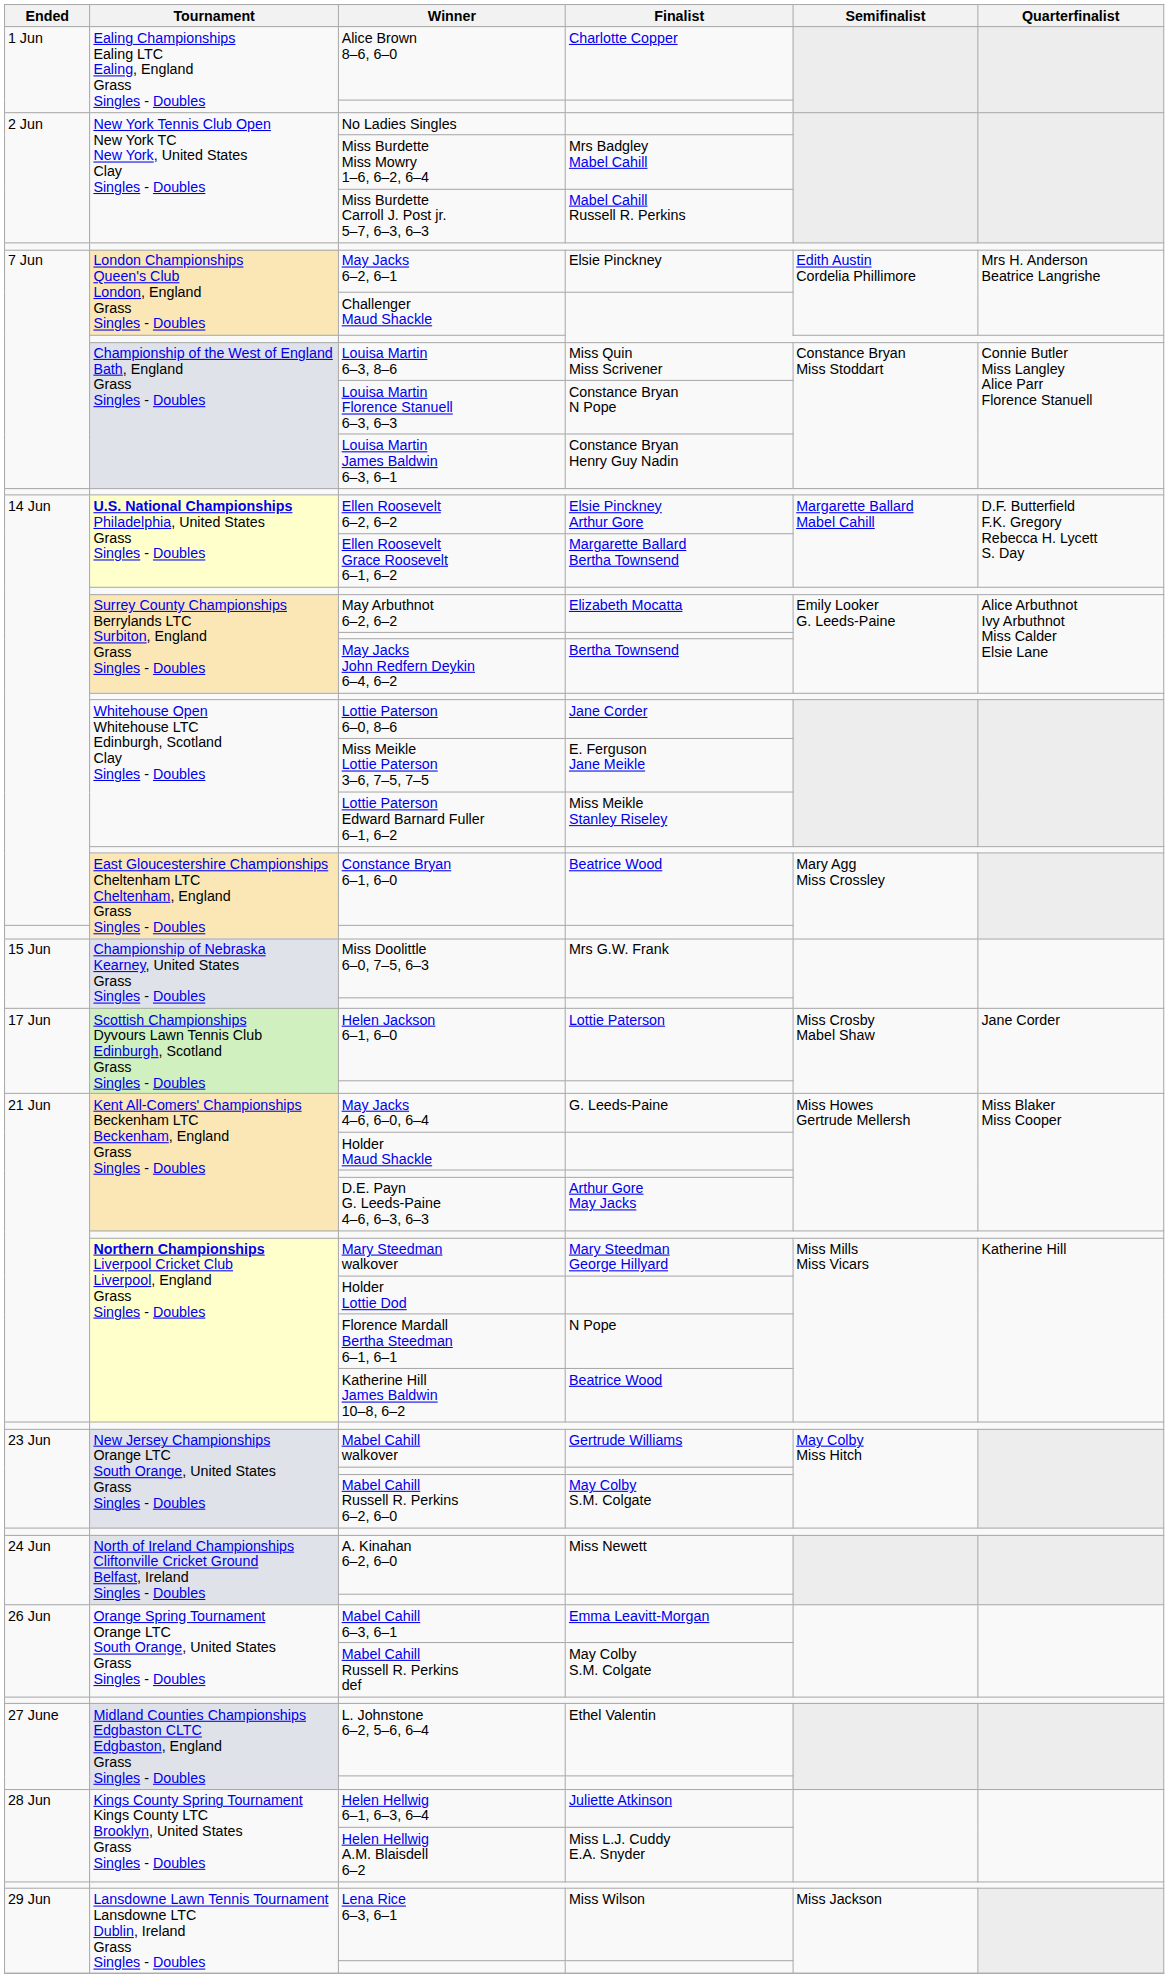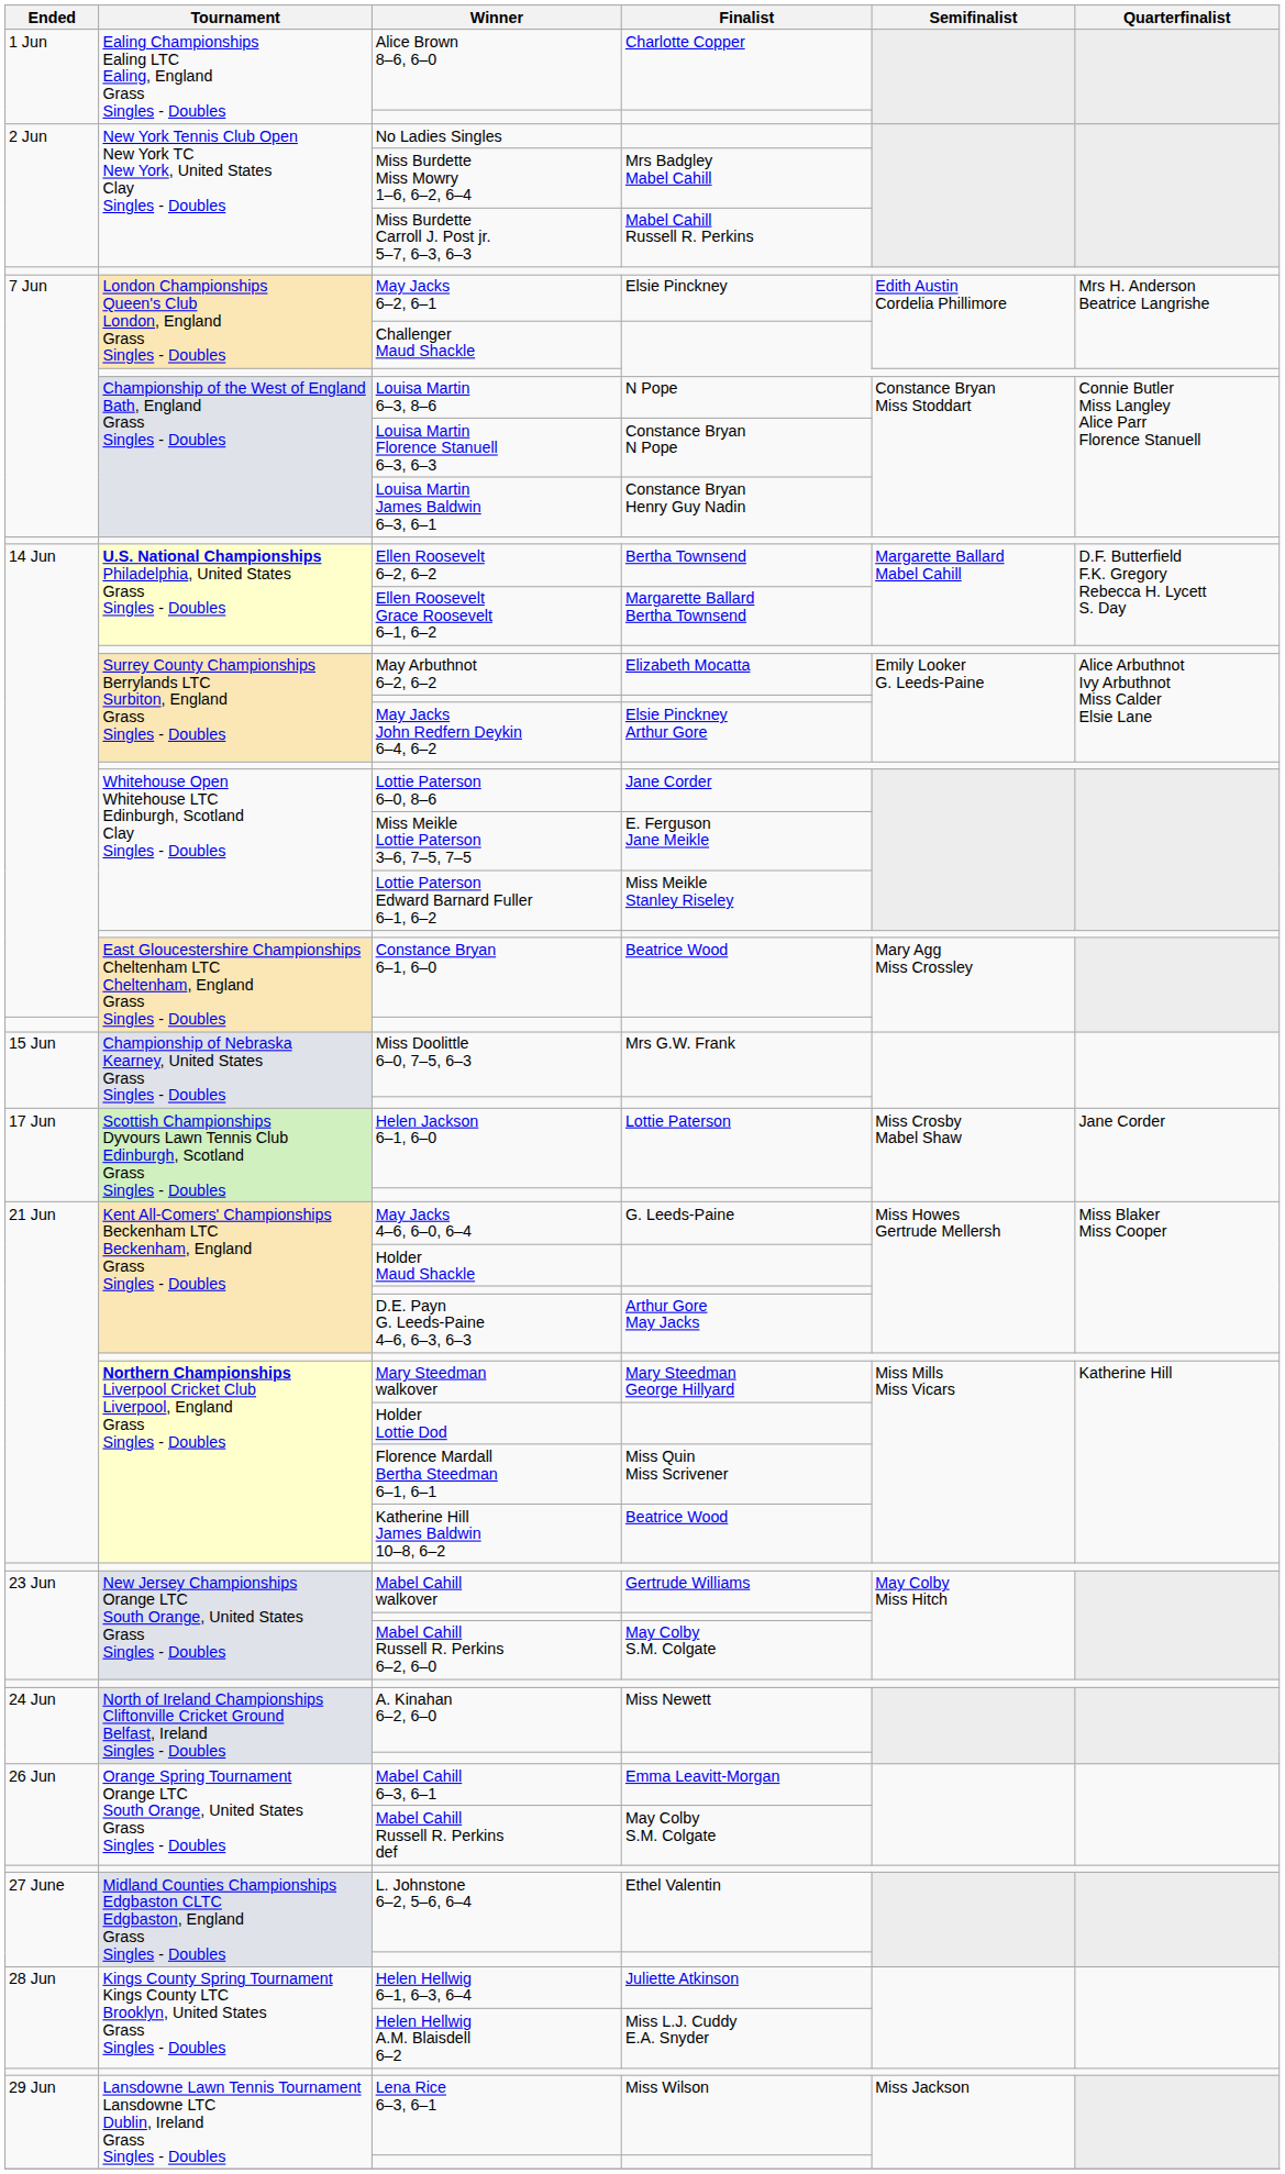 <table class="wikitable" style="font-size:85%;">
 <tr>
 <th width="75">Ended</th>
 <th width="230">Tournament</th>
 <th width="210">Winner</th>
 <th width="210">Finalist</th>
 <th width="170">Semifinalist</th>
 <th width="170">Quarterfinalist</th>
 </tr>
 <tr valign=top>
 <td rowspan=2>1 Jun</td>
 <td rowspan=2><a href='#'>Ealing Championships</a><br>Ealing LTC<br><a href='#'>Ealing</a>, England<br>Grass<br><a href='#'>Singles</a> - <a href='#'>Doubles</a></td>
 <td> Alice Brown<br>8–6, 6–0</td>
 <td> <a href='#'>Charlotte Copper</a></td>
 <td style="background:#ededed;" rowspan=2></td>
 <td style="background:#ededed;" rowspan=2></td>
 </tr>
 <tr valign=top>
 <td></td>
 <td></td>
 </tr>
 <tr valign=top>
 <td rowspan=3>2 Jun</td>
 <td rowspan=3><a href='#'>New York Tennis Club Open</a><br>New York TC<br><a href='#'>New York</a>, United States<br>Clay<br><a href='#'>Singles</a> - <a href='#'>Doubles</a></td>
 <td>No Ladies Singles</td>
 <td></td>
 <td style="background:#ededed;" rowspan=3></td>
 <td style="background:#ededed;" rowspan=3></td>
 </tr>
 <tr valign=top>
 <td> Miss Burdette<br> Miss Mowry<br>1–6, 6–2, 6–4</td>
 <td> Mrs Badgley<br> <a href='#'>Mabel Cahill</a></td>
 </tr>
 <tr valign=top>
 <td> Miss Burdette<br> Carroll J. Post jr.<br>5–7, 6–3, 6–3</td>
 <td> <a href='#'>Mabel Cahill</a><br> Russell R. Perkins</td>
 </tr>
 <tr valign=top>
 <td></td>
 <td></td>
 </tr>
 <tr valign=top>
 <td rowspan=6>7 Jun</td>
 <td style="background:#fae7b5" rowspan=2><a href='#'>London Championships</a><br><a href='#'>Queen's Club</a><br><a href='#'>London</a>, England<br>Grass<br><a href='#'>Singles</a> - <a href='#'>Doubles</a></td>
 <td> <a href='#'>May Jacks</a><br>6–2, 6–1</td>
 <td> Elsie Pinckney</td>
 <td rowspan=2> <a href='#'>Edith Austin</a> <br> Cordelia Phillimore</td>
 <td rowspan=2> Mrs H. Anderson<br> Beatrice Langrishe</td>
 </tr>
 <tr valign=top>
 <td>Challenger<br> <a href='#'>Maud Shackle</a></td>
 </tr>
 <tr valign=top>
 <td></td>
 <td></td>
 </tr>
 <tr valign=top>
 <td style="background:#dfe2e9" rowspan=3><a href='#'>Championship of the West of England</a><br><a href='#'>Bath</a>, England<br>Grass<br><a href='#'>Singles</a> - <a href='#'>Doubles</a></td>
 <td> <a href='#'>Louisa Martin</a><br>6–3, 8–6</td>
-<td> Miss Quin<br> Miss Scrivener</td>
+<td> N Pope</td>
 <td rowspan=3> Constance Bryan <br>   Miss Stoddart</td>
 <td rowspan=3> Connie Butler<br>  Miss Langley <br>  Alice Parr<br> Florence Stanuell</td>
 </tr>
 <tr valign=top>
 <td> <a href='#'>Louisa Martin</a><br> <a href='#'>Florence Stanuell</a><br>6–3, 6–3</td>
 <td> Constance Bryan<br> N Pope</td>
 </tr>
 <tr valign=top>
 <td> <a href='#'>Louisa Martin</a><br> <a href='#'>James Baldwin</a><br>6–3, 6–1</td>
 <td> Constance Bryan<br> Henry Guy Nadin</td>
 </tr>
 <tr valign=top>
 <td></td>
 <td></td>
 </tr>
 <tr valign=top>
 <td rowspan=12>14 Jun</td>
 <td style="background:#ffc;" rowspan=2><strong><a href='#'>U.S. National Championships</a></strong><br><a href='#'>Philadelphia</a>, United States<br>Grass<br><a href='#'>Singles</a> - <a href='#'>Doubles</a></td>
 <td> <a href='#'>Ellen Roosevelt</a><br>6–2, 6–2</td>
-<td> <a href='#'>Elsie Pinckney</a><br> <a href='#'>Arthur Gore</a></td>
+<td> <a href='#'>Bertha Townsend</a></td>
 <td rowspan=2> <a href='#'>Margarette Ballard</a><br> <a href='#'>Mabel Cahill</a></td>
 <td rowspan=2> D.F. Butterfield<br> F.K. Gregory<br>  Rebecca H. Lycett<br>  S. Day</td>
 </tr>
 <tr valign=top>
 <td> <a href='#'>Ellen Roosevelt</a><br> <a href='#'>Grace Roosevelt</a><br>6–1, 6–2</td>
 <td> <a href='#'>Margarette Ballard</a><br> <a href='#'>Bertha Townsend</a></td>
 </tr>
 <tr valign=top>
 <td></td>
 <td></td>
 </tr>
 <tr valign=top>
 <td style="background:#fae7b5" rowspan=3><a href='#'>Surrey County Championships</a><br>Berrylands LTC<br><a href='#'>Surbiton</a>, England<br>Grass<br><a href='#'>Singles</a> - <a href='#'>Doubles</a></td>
 <td> May Arbuthnot<br>6–2, 6–2</td>
 <td> <a href='#'>Elizabeth Mocatta</a></td>
 <td rowspan=3> Emily Looker <br> G. Leeds-Paine</td>
 <td rowspan=3> Alice Arbuthnot<br>  Ivy Arbuthnot <br> Miss Calder<br> Elsie Lane</td>
 </tr>
 <tr valign=top>
 <td></td>
 <td></td>
 </tr>
 <tr valign=top>
 <td> <a href='#'>May Jacks</a><br> <a href='#'>John Redfern Deykin</a><br>6–4, 6–2</td>
-<td> <a href='#'>Bertha Townsend</a></td>
+<td> <a href='#'>Elsie Pinckney</a><br> <a href='#'>Arthur Gore</a></td>
 </tr>
 <tr valign=top>
 <td></td>
 <td></td>
 </tr>
 <tr valign=top>
 <td rowspan=3><a href='#'>Whitehouse Open</a><br>Whitehouse LTC<br>Edinburgh, Scotland<br>Clay<br><a href='#'>Singles</a> - <a href='#'>Doubles</a></td>
 <td> <a href='#'>Lottie Paterson</a><br>6–0, 8–6</td>
 <td> <a href='#'>Jane Corder</a></td>
 <td style="background:#ededed;" rowspan=3></td>
 <td style="background:#ededed;" rowspan=3></td>
 </tr>
 <tr valign=top>
 <td> Miss Meikle<br> <a href='#'>Lottie Paterson</a><br>3–6, 7–5, 7–5</td>
 <td> E. Ferguson<br> <a href='#'>Jane Meikle</a></td>
 </tr>
 <tr valign=top>
 <td> <a href='#'>Lottie Paterson</a><br> Edward Barnard Fuller<br>6–1, 6–2</td>
 <td> Miss Meikle<br> <a href='#'>Stanley Riseley</a></td>
 </tr>
 <tr valign=top>
 <td></td>
 <td></td>
 </tr>
 <tr valign=top>
 <td style="background:#fae7b5" rowspan=2><a href='#'>East Gloucestershire Championships</a><br>Cheltenham LTC<br><a href='#'>Cheltenham</a>, England<br>Grass<br><a href='#'>Singles</a> - <a href='#'>Doubles</a></td>
 <td> <a href='#'>Constance Bryan</a><br>6–1, 6–0</td>
 <td> <a href='#'>Beatrice Wood</a></td>
 <td rowspan=2> Mary Agg <br> Miss Crossley</td>
 <td style="background:#ededed;" rowspan=2></td>
 </tr>
 <tr valign=top>
 <td></td>
 <td></td>
 </tr>
 <tr valign=top>
 <td rowspan=2>15 Jun</td>
 <td style="background:#dfe2e9" rowspan=2><a href='#'>Championship of Nebraska</a><br><a href='#'>Kearney</a>, United States<br>Grass<br><a href='#'>Singles</a> - <a href='#'>Doubles</a></td>
 <td> Miss Doolittle<br>6–0, 7–5, 6–3</td>
 <td> Mrs G.W. Frank</td>
 <td rowspan=2></td>
 <td rowspan=2></td>
 </tr>
 <tr valign=top>
 <td></td>
 <td></td>
 </tr>
 <tr valign=top>
 <td rowspan=2>17 Jun</td>
 <td style="background:#d0f0c0" rowspan=2><a href='#'>Scottish Championships</a><br>Dyvours Lawn Tennis Club<br> <a href='#'>Edinburgh</a>, Scotland<br>Grass<br><a href='#'>Singles</a> - <a href='#'>Doubles</a></td>
 <td> <a href='#'>Helen Jackson</a><br>6–1, 6–0</td>
 <td> <a href='#'>Lottie Paterson</a></td>
 <td rowspan=2> Miss Crosby<br>  Mabel Shaw</td>
 <td rowspan=2> Jane Corder</td>
 </tr>
 <tr valign=top>
 <td></td>
 <td></td>
 </tr>
 <tr valign=top>
 <td rowspan=9>21 Jun</td>
 <td style="background:#fae7b5" rowspan=4><a href='#'>Kent All-Comers' Championships</a><br>Beckenham LTC<br><a href='#'>Beckenham</a>, England<br>Grass<br><a href='#'>Singles</a> - <a href='#'>Doubles</a></td>
 <td> <a href='#'>May Jacks</a><br>4–6, 6–0, 6–4</td>
 <td> G. Leeds-Paine</td>
 <td rowspan=4> Miss Howes<br>  Gertrude Mellersh</td>
 <td rowspan=4> Miss Blaker <br>   Miss Cooper</td>
 </tr>
 <tr valign=top>
 <td>Holder<br> <a href='#'>Maud Shackle</a></td>
 </tr>
 <tr valign=top>
 <td></td>
 <td></td>
 </tr>
 <tr valign=top>
 <td> D.E. Payn<br> G. Leeds-Paine<br>4–6, 6–3, 6–3</td>
 <td> <a href='#'>Arthur Gore</a><br> <a href='#'>May Jacks</a></td>
 </tr>
 <tr valign=top>
 <td></td>
 <td></td>
 </tr>
 <tr valign=top>
 <td style="background:#ffc;" rowspan=4><strong><a href='#'>Northern Championships</a></strong><br><a href='#'>Liverpool Cricket Club</a><br><a href='#'>Liverpool</a>, England<br>Grass<br><a href='#'>Singles</a> - <a href='#'>Doubles</a></td>
 <td> <a href='#'>Mary Steedman</a><br>walkover</td>
 <td> <a href='#'>Mary Steedman</a><br> <a href='#'>George Hillyard</a></td>
 <td rowspan=4> Miss Mills <br>  Miss Vicars</td>
 <td rowspan=4> Katherine Hill</td>
 </tr>
 <tr valign=top>
 <td>Holder<br> <a href='#'>Lottie Dod</a></td>
 </tr>
 <tr valign=top>
 <td> Florence Mardall<br> <a href='#'>Bertha Steedman</a><br>6–1, 6–1</td>
-<td> N Pope</td>
+<td> Miss Quin<br> Miss Scrivener</td>
 </tr>
 <tr valign=top>
 <td> Katherine Hill<br> <a href='#'>James Baldwin</a><br>10–8, 6–2</td>
 <td> <a href='#'>Beatrice Wood</a></td>
 </tr>
 <tr valign=top>
 <td></td>
 <td></td>
 </tr>
 <tr valign=top>
 <td rowspan=3>23 Jun</td>
 <td style="background:#dfe2e9" rowspan=3><a href='#'>New Jersey Championships</a><br>Orange LTC<br><a href='#'>South Orange</a>, United States<br>Grass<br><a href='#'>Singles</a> - <a href='#'>Doubles</a></td>
 <td> <a href='#'>Mabel Cahill</a><br>walkover</td>
 <td> <a href='#'>Gertrude Williams</a></td>
 <td rowspan=3> <a href='#'>May Colby</a><br> Miss Hitch</td>
 <td style="background:#ededed;" rowspan=3></td>
 </tr>
 <tr valign=top>
 <td></td>
 <td></td>
 </tr>
 <tr valign=top>
 <td> <a href='#'>Mabel Cahill</a><br> Russell R. Perkins<br>6–2, 6–0</td>
 <td> <a href='#'>May Colby</a><br> S.M. Colgate</td>
 </tr>
 <tr valign=top>
 <td></td>
 <td></td>
 </tr>
 <tr valign=top>
 <td rowspan=2>24 Jun</td>
 <td style="background:#dfe2e9" rowspan=2><a href='#'>North of Ireland Championships</a><br><a href='#'>Cliftonville Cricket Ground</a> <br><a href='#'>Belfast</a>, Ireland<br><a href='#'>Singles</a> - <a href='#'>Doubles</a></td>
 <td> A. Kinahan<br>6–2, 6–0</td>
 <td> Miss Newett</td>
 <td style="background:#ededed;" rowspan=2></td>
 <td style="background:#ededed;" rowspan=2></td>
 </tr>
 <tr valign=top>
 <td></td>
 <td></td>
 </tr>
 <tr valign=top>
 <td rowspan=2>26 Jun</td>
 <td rowspan=2><a href='#'>Orange Spring Tournament</a><br>Orange LTC<br><a href='#'>South Orange</a>, United States<br>Grass<br><a href='#'>Singles</a> - <a href='#'>Doubles</a></td>
 <td> <a href='#'>Mabel Cahill</a><br>6–3, 6–1</td>
 <td> <a href='#'>Emma Leavitt-Morgan</a></td>
 <td rowspan=2></td>
 <td rowspan=2></td>
 </tr>
 <tr valign=top>
 <td> <a href='#'>Mabel Cahill</a><br>  Russell R. Perkins<br>def</td>
 <td> May Colby<br> S.M. Colgate</td>
 </tr>
 <tr valign=top>
 <td></td>
 <td></td>
 </tr>
 <tr valign=top>
 <td rowspan=2>27 June</td>
 <td style="background:#dfe2e9" rowspan=2><a href='#'>Midland Counties Championships</a><br><a href='#'>Edgbaston CLTC</a><br><a href='#'>Edgbaston</a>, England<br>Grass<br><a href='#'>Singles</a> - <a href='#'>Doubles</a></td>
 <td> L. Johnstone<br>6–2, 5–6, 6–4</td>
 <td> Ethel Valentin</td>
 <td style="background:#ededed;" rowspan=2></td>
 <td style="background:#ededed;" rowspan=2></td>
 </tr>
 <tr valign=top>
 <td></td>
 <td></td>
 </tr>
 <tr valign=top>
 <td rowspan=2>28 Jun</td>
 <td rowspan=2><a href='#'>Kings County Spring Tournament</a><br>Kings County LTC<br><a href='#'>Brooklyn</a>, United States<br>Grass<br><a href='#'>Singles</a> - <a href='#'>Doubles</a></td>
 <td> <a href='#'>Helen Hellwig</a><br>6–1, 6–3, 6–4</td>
 <td> <a href='#'>Juliette Atkinson</a></td>
 <td rowspan=2></td>
 <td rowspan=2></td>
 </tr>
 <tr valign=top>
 <td> <a href='#'>Helen Hellwig</a><br>  A.M. Blaisdell<br>6–2</td>
 <td> Miss L.J. Cuddy<br> E.A. Snyder</td>
 </tr>
 <tr valign=top>
 <td></td>
 <td></td>
 </tr>
 <tr valign=top>
 <td rowspan=2>29 Jun</td>
 <td rowspan=2><a href='#'>Lansdowne Lawn Tennis Tournament</a><br>Lansdowne LTC<br><a href='#'>Dublin</a>, Ireland<br>Grass<br><a href='#'>Singles</a> - <a href='#'>Doubles</a></td>
 <td> <a href='#'>Lena Rice</a><br>6–3, 6–1</td>
 <td> Miss Wilson</td>
 <td rowspan=2> Miss Jackson</td>
 <td style="background:#ededed;" rowspan=2></td>
 </tr>
 <tr valign=top>
 <td></td>
 <td></td>
 </tr>
 <tr valign=top>
 </tr>
 </table>
